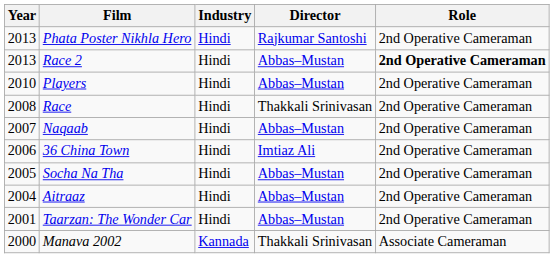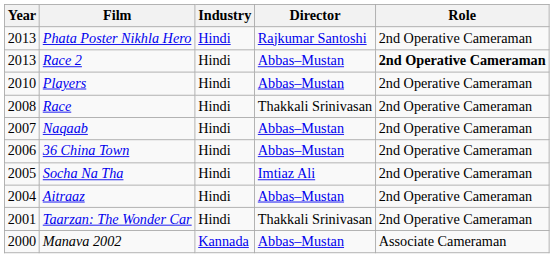 <table class="wikitable sortable">
 <tr>
 <th>Year</th>
 <th>Film</th>
 <th>Industry</th>
 <th>Director</th>
 <th>Role</th>
 </tr>
 <tr>
 <td>2013</td>
 <td><em><a href='#'>Phata Poster Nikhla Hero</a></em></td>
 <td><a href='#'>Hindi</a></td>
 <td><a href='#'>Rajkumar Santoshi</a></td>
 <td>2nd Operative Cameraman</td>
 </tr>
 <tr>
 <td>2013</td>
 <td><em><a href='#'>Race 2</a></em></td>
 <td>Hindi</td>
 <td><a href='#'>Abbas–Mustan</a></td>
 <td><strong>2nd Operative Cameraman</strong></td>
 </tr>
 <tr>
 <td>2010</td>
 <td><em><a href='#'>Players</a></em></td>
 <td>Hindi</td>
 <td><a href='#'>Abbas–Mustan</a></td>
 <td>2nd Operative Cameraman</td>
 </tr>
 <tr>
 <td>2008</td>
 <td><em><a href='#'>Race</a></em></td>
 <td>Hindi</td>
 <td>Thakkali Srinivasan</td>
 <td>2nd Operative Cameraman</td>
 </tr>
 <tr>
 <td>2007</td>
 <td><em><a href='#'>Naqaab</a></em></td>
 <td>Hindi</td>
 <td><a href='#'>Abbas–Mustan</a></td>
 <td>2nd Operative Cameraman</td>
 </tr>
 <tr>
 <td>2006</td>
 <td><em><a href='#'>36 China Town</a></em></td>
 <td>Hindi</td>
-<td><a href='#'>Imtiaz Ali</a></td>
+<td><a href='#'>Abbas–Mustan</a></td>
 <td>2nd Operative Cameraman</td>
 </tr>
 <tr>
 <td>2005</td>
 <td><em><a href='#'>Socha Na Tha</a></em></td>
 <td>Hindi</td>
-<td><a href='#'>Abbas–Mustan</a></td>
+<td><a href='#'>Imtiaz Ali</a></td>
 <td>2nd Operative Cameraman</td>
 </tr>
 <tr>
 <td>2004</td>
 <td><em><a href='#'>Aitraaz</a></em></td>
 <td>Hindi</td>
 <td><a href='#'>Abbas–Mustan</a></td>
 <td>2nd Operative Cameraman</td>
 </tr>
 <tr>
 <td>2001</td>
 <td><em><a href='#'>Taarzan: The Wonder Car</a></em></td>
 <td>Hindi</td>
-<td><a href='#'>Abbas–Mustan</a></td>
+<td>Thakkali Srinivasan</td>
 <td>2nd Operative Cameraman</td>
 </tr>
 <tr>
 <td>2000</td>
 <td><em>Manava 2002</em></td>
 <td><a href='#'>Kannada</a></td>
-<td>Thakkali Srinivasan</td>
+<td><a href='#'>Abbas–Mustan</a></td>
 <td>Associate Cameraman</td>
 </tr>
 </table>
